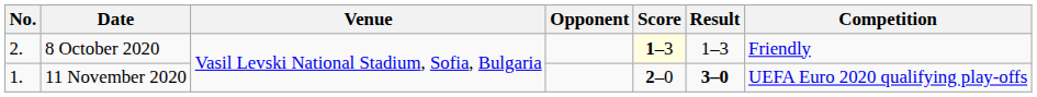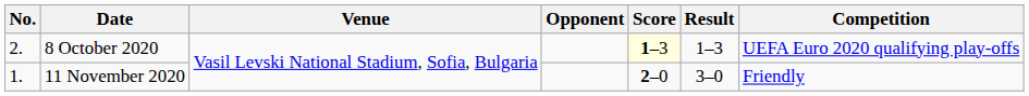 <table class="wikitable">
 <tr>
 <th>No.</th>
 <th>Date</th>
 <th>Venue</th>
 <th>Opponent</th>
 <th>Score</th>
 <th>Result</th>
 <th>Competition</th>
 </tr>
 <tr>
 <td>2.</td>
 <td>8 October 2020</td>
 <td rowspan=2><a href='#'>Vasil Levski National Stadium</a>, <a href='#'>Sofia</a>, <a href='#'>Bulgaria</a></td>
 <td></td>
 <td align=center style="background: lightyellow;"><strong>1</strong>–3</td>
 <td align=center>1–3</td>
-<td><a href='#'>Friendly</a></td>
+<td><a href='#'>UEFA Euro 2020 qualifying play-offs</a></td>
 </tr>
 <tr>
 <td>1.</td>
 <td>11 November 2020</td>
 <td></td>
 <td align=center><strong>2</strong>–0</td>
-<td align=center><strong>3–0</strong></td>
-<td><a href='#'>UEFA Euro 2020 qualifying play-offs</a></td>
+<td align=center>3–0</td>
+<td><a href='#'>Friendly</a></td>
 </tr>
 </table>
